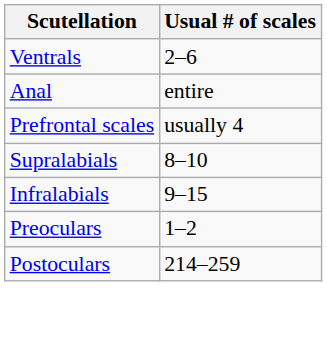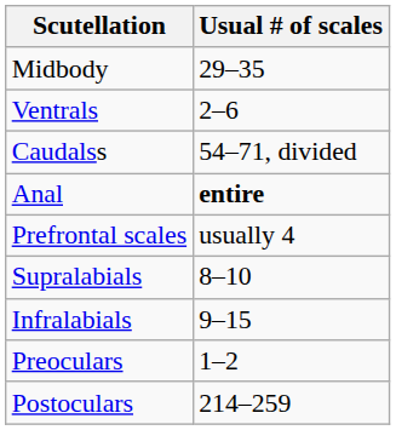 <table class="wikitable">
 <tr>
 <th>Scutellation</th>
 <th>Usual # of scales</th>
 </tr>
 <tr>
+<td>Midbody</td>
+<td>29–35</td>
+</tr>
+<tr>
 <td><a href='#'>Ventrals</a></td>
 <td>2–6</td>
 </tr>
 <tr>
+<td><a href='#'>Caudals</a>s</td>
+<td>54–71, divided</td>
+</tr>
+<tr>
 <td><a href='#'>Anal</a></td>
-<td>entire</td>
+<td><strong>entire</strong></td>
 </tr>
 <tr>
 <td><a href='#'>Prefrontal scales</a></td>
 <td>usually 4</td>
 </tr>
 <tr>
 <td><a href='#'>Supralabials</a></td>
 <td>8–10</td>
 </tr>
 <tr>
 <td><a href='#'>Infralabials</a></td>
 <td>9–15</td>
 </tr>
 <tr>
 <td><a href='#'>Preoculars</a></td>
 <td>1–2</td>
 </tr>
 <tr>
 <td><a href='#'>Postoculars</a></td>
 <td>214–259</td>
 </tr>
 </table>
